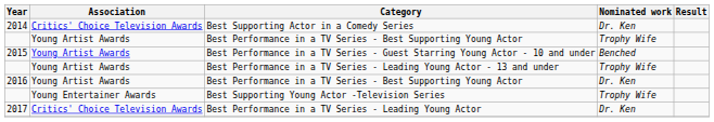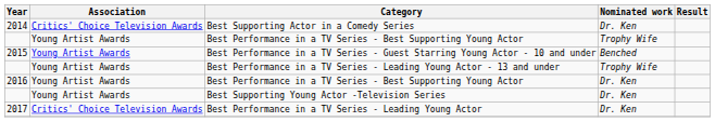 <table class="wikitable">
 <tr>
 <th>Year</th>
 <th>Association</th>
 <th>Category</th>
 <th>Nominated work</th>
 <th>Result</th>
 </tr>
 <tr>
 <td>2014</td>
 <td><a href='#'>Critics' Choice Television Awards</a></td>
 <td>Best Supporting Actor in a Comedy Series</td>
 <td><em>Dr. Ken</em></td>
 <td></td>
 </tr>
 <tr>
 <td></td>
 <td>Young Artist Awards</td>
 <td>Best Performance in a TV Series - Best Supporting Young Actor</td>
 <td><em>Trophy Wife</em></td>
 <td></td>
 </tr>
 <tr>
 <td>2015</td>
 <td><a href='#'>Young Artist Awards</a></td>
 <td>Best Performance in a TV Series - Guest Starring Young Actor - 10 and under</td>
 <td><em>Benched</em></td>
 <td></td>
 </tr>
 <tr>
 <td></td>
 <td>Young Artist Awards</td>
 <td>Best Performance in a TV Series - Leading Young Actor - 13 and under</td>
 <td><em>Trophy Wife</em></td>
 <td></td>
 </tr>
 <tr>
 <td>2016</td>
 <td>Young Artist Awards</td>
 <td>Best Performance in a TV Series - Best Supporting Young Actor</td>
 <td><em>Dr. Ken</em></td>
 <td></td>
 </tr>
 <tr>
 <td></td>
-<td>Young Entertainer Awards</td>
+<td>Young Artist Awards</td>
 <td>Best Supporting Young Actor -Television Series</td>
-<td><em>Trophy Wife</em></td>
+<td><em>Dr. Ken</em></td>
 <td></td>
 </tr>
 <tr>
 <td>2017</td>
 <td><a href='#'>Critics' Choice Television Awards</a></td>
 <td>Best Performance in a TV Series - Leading Young Actor</td>
 <td><em>Dr. Ken</em></td>
 <td></td>
 </tr>
 <tr>
 </tr>
 </table>
